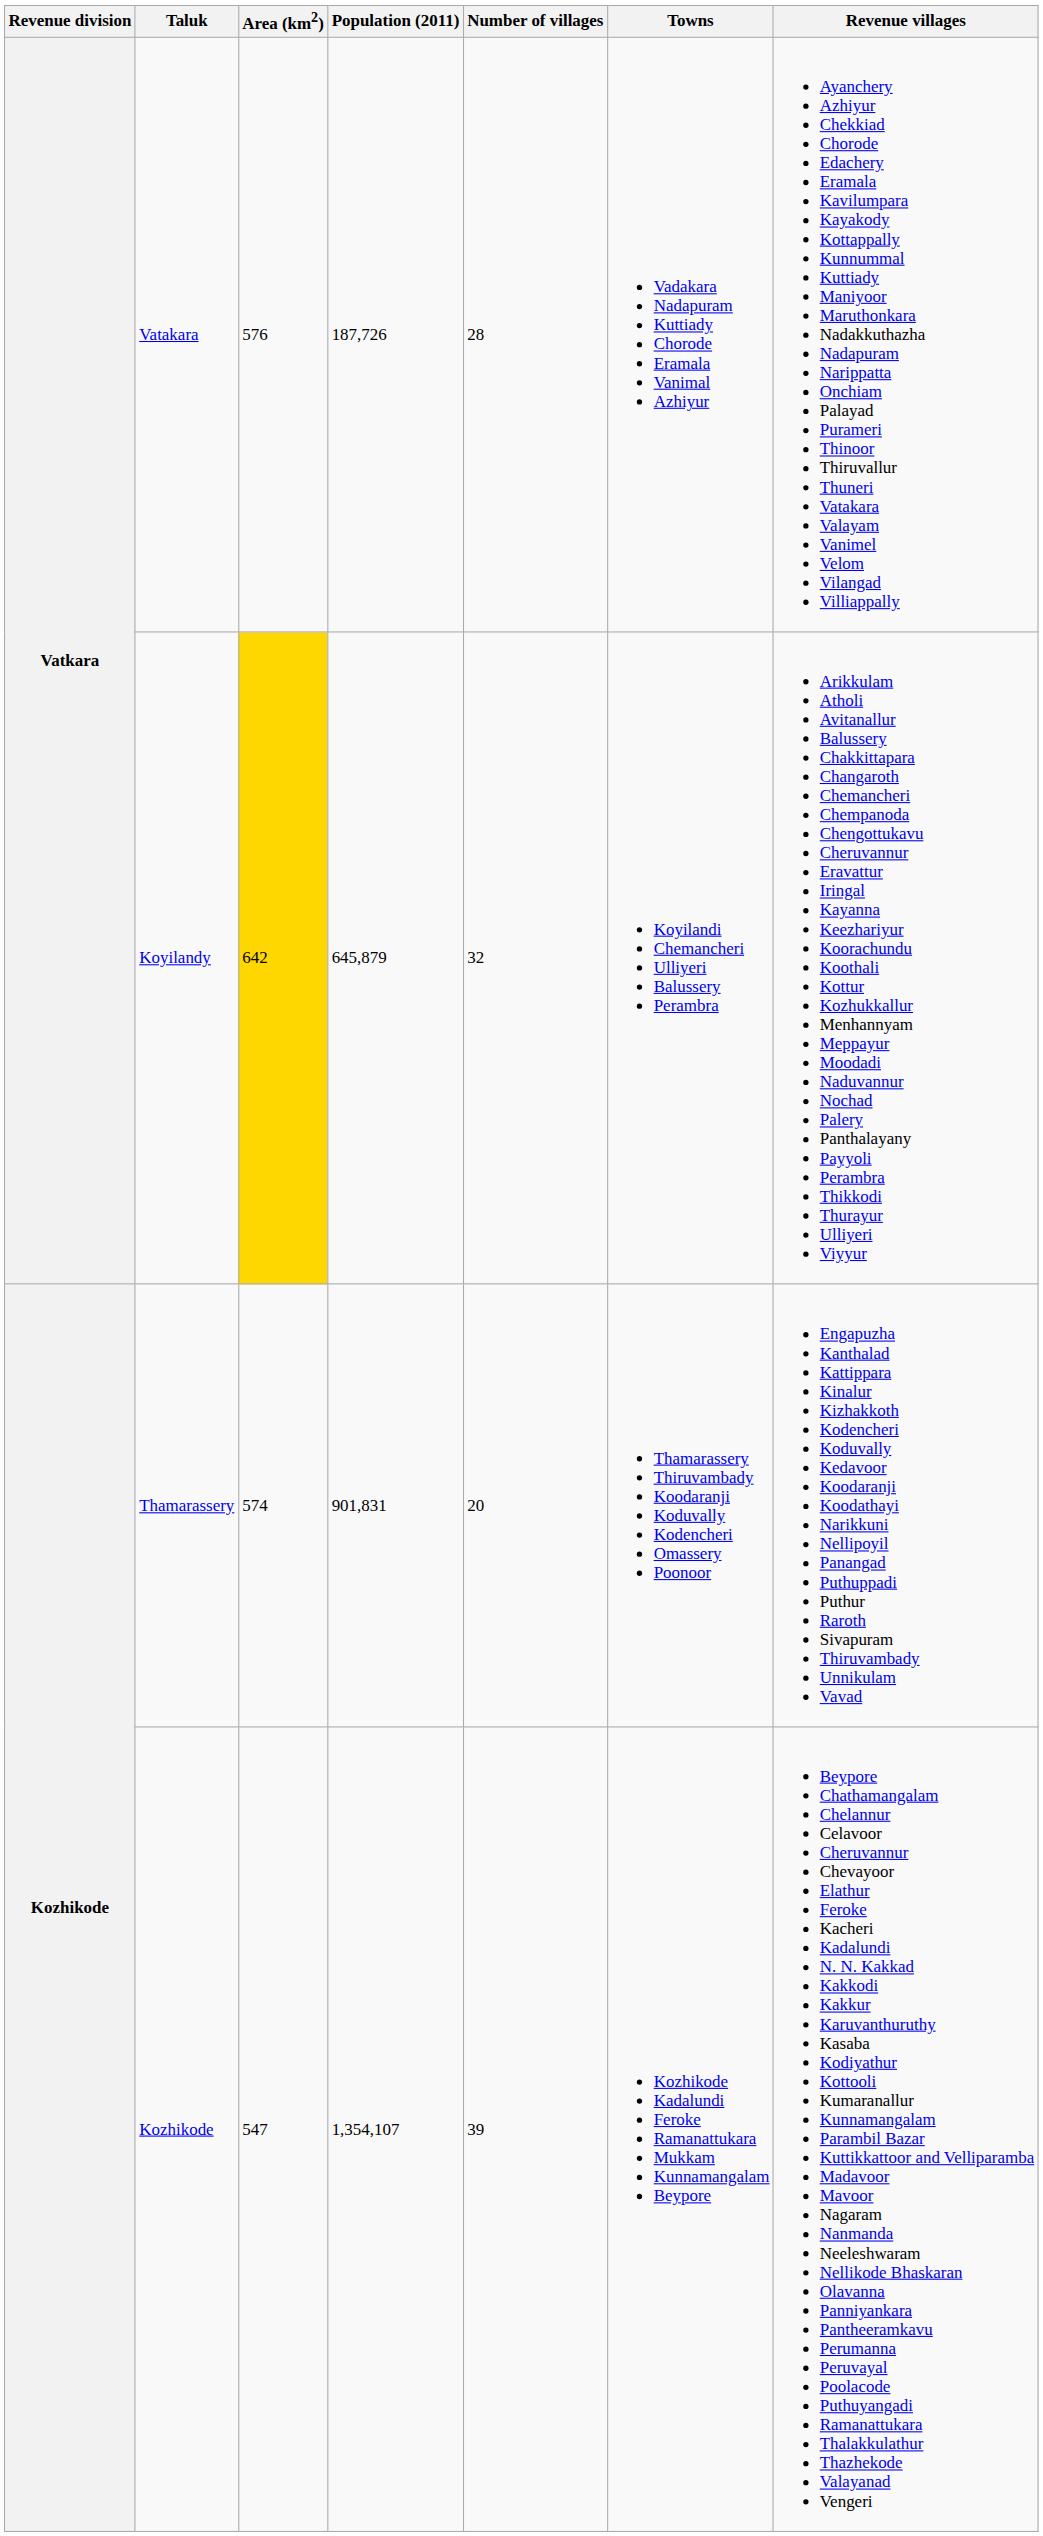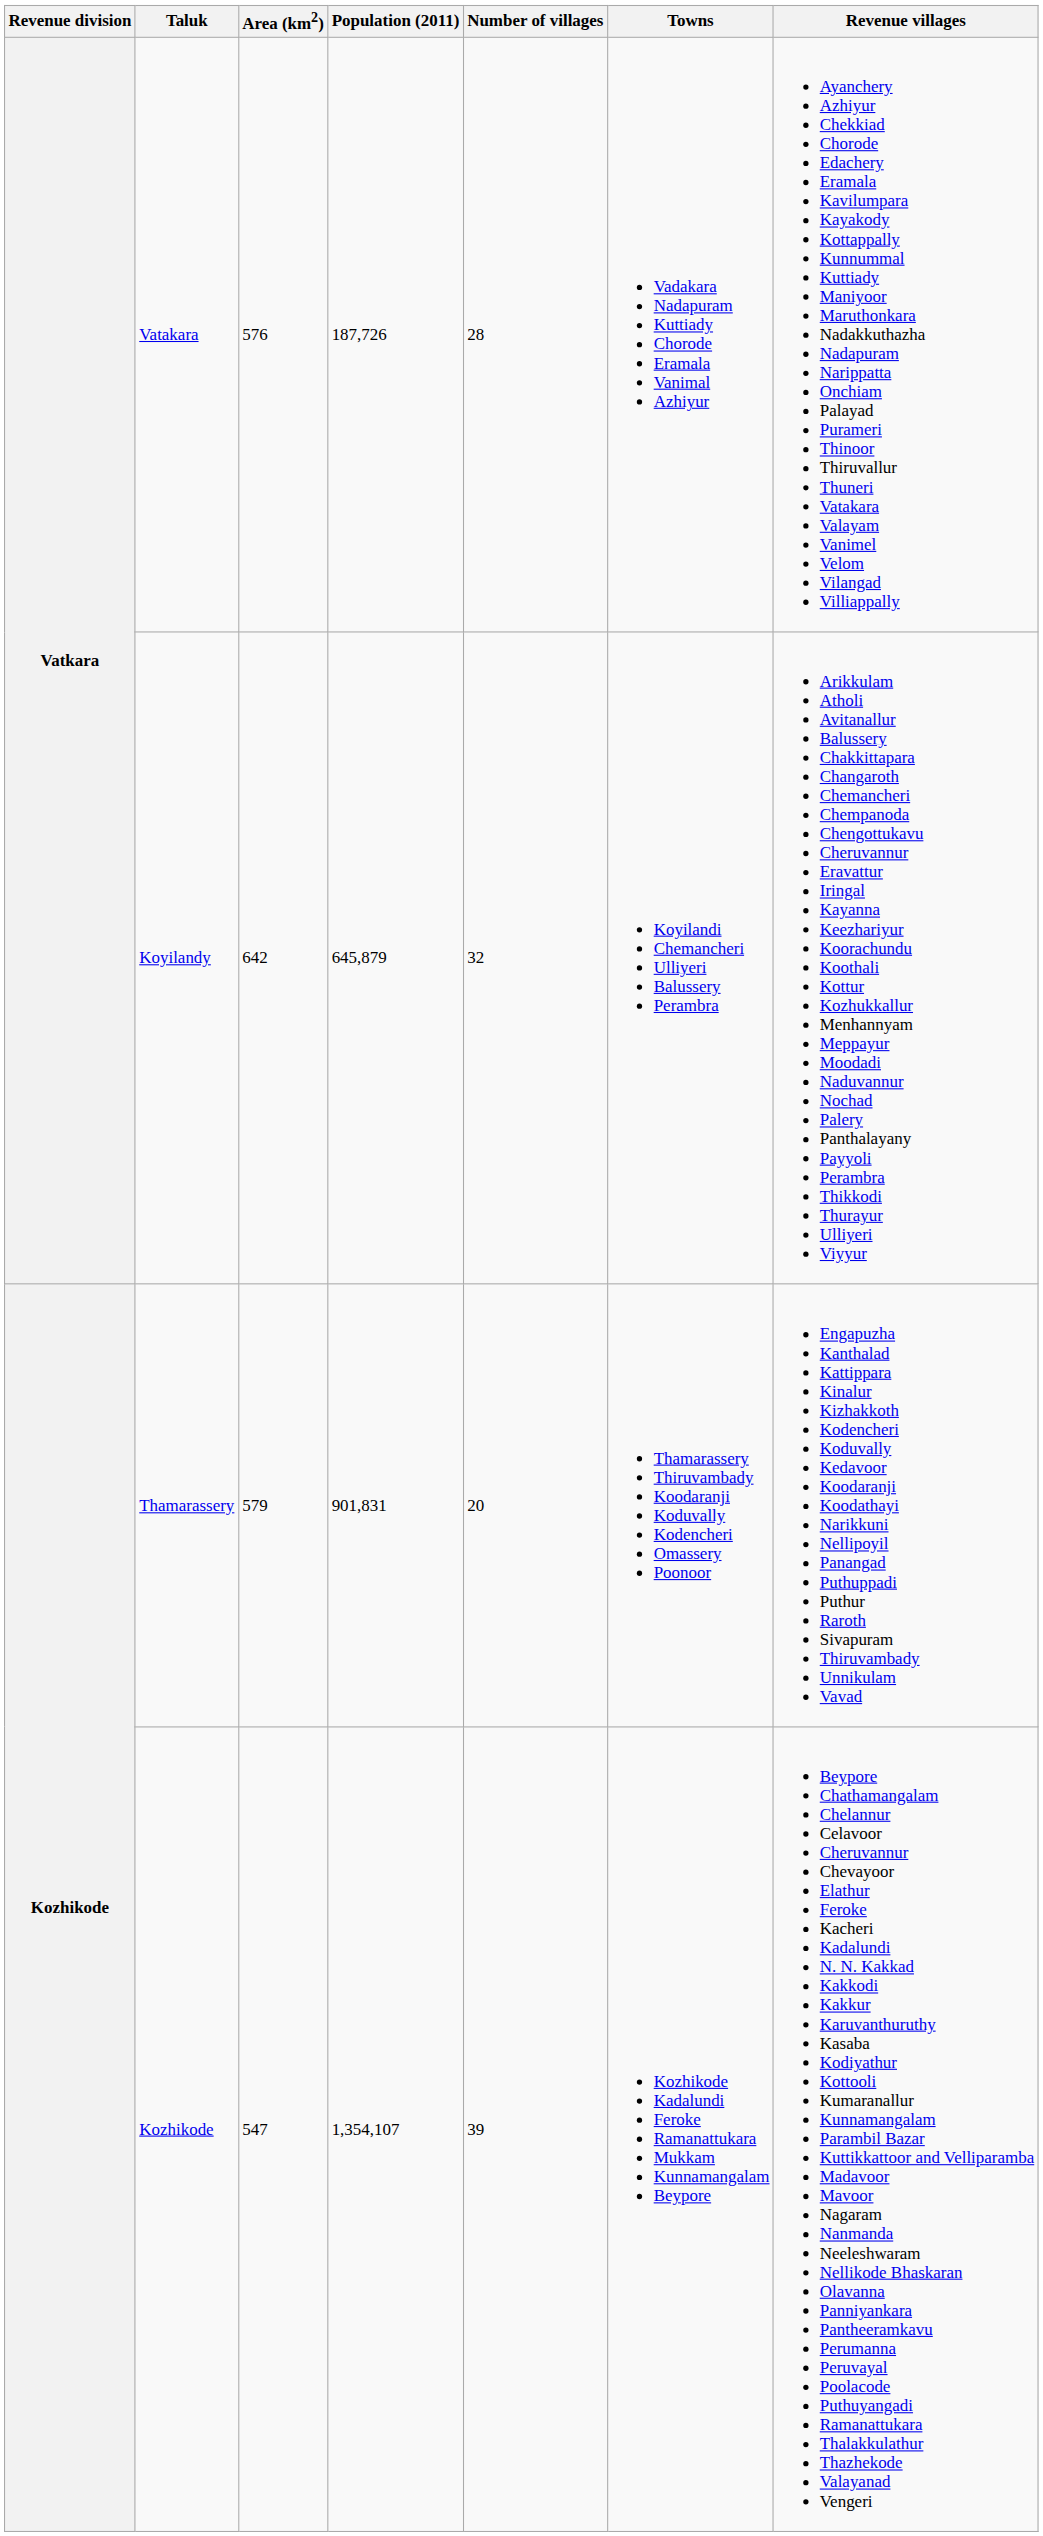 <table align="left" class="wikitable">
 <tr>
 <th>Revenue division</th>
 <th>Taluk</th>
 <th>Area (km<sup>2</sup>)</th>
 <th>Population (2011)</th>
 <th>Number of villages</th>
 <th>Towns</th>
 <th>Revenue villages</th>
 </tr>
 <tr>
 <th rowspan="2" scope="row">Vatkara</th>
 <td><a href='#'>Vatakara</a></td>
 <td>576</td>
 <td>187,726</td>
 <td>28</td>
 <td><br><ul><li><a href='#'>Vadakara</a></li><li><a href='#'>Nadapuram</a></li><li><a href='#'>Kuttiady</a></li><li><a href='#'>Chorode</a></li><li><a href='#'>Eramala</a></li><li><a href='#'>Vanimal</a></li><li><a href='#'>Azhiyur</a></li></ul></td>
 <td><br><ul><li><a href='#'>Ayanchery</a></li><li><a href='#'>Azhiyur</a></li><li><a href='#'>Chekkiad</a></li><li><a href='#'>Chorode</a></li><li><a href='#'>Edachery</a></li><li><a href='#'>Eramala</a></li><li><a href='#'>Kavilumpara</a></li><li><a href='#'>Kayakody</a></li><li><a href='#'>Kottappally</a></li><li><a href='#'>Kunnummal</a></li><li><a href='#'>Kuttiady</a></li><li><a href='#'>Maniyoor</a></li><li><a href='#'>Maruthonkara</a></li><li>Nadakkuthazha</li><li><a href='#'>Nadapuram</a></li><li><a href='#'>Narippatta</a></li><li><a href='#'>Onchiam</a></li><li>Palayad</li><li><a href='#'>Purameri</a></li><li><a href='#'>Thinoor</a></li><li>Thiruvallur</li><li><a href='#'>Thuneri</a></li><li><a href='#'>Vatakara</a></li><li><a href='#'>Valayam</a></li><li><a href='#'>Vanimel</a></li><li><a href='#'>Velom</a></li><li><a href='#'>Vilangad</a></li><li><a href='#'>Villiappally</a></li></ul></td>
 </tr>
 <tr>
 <td><a href='#'>Koyilandy</a></td>
-<td style="background: gold;">642</td>
+<td>642</td>
 <td>645,879</td>
 <td>32</td>
 <td><br><ul><li><a href='#'>Koyilandi</a></li><li><a href='#'>Chemancheri</a></li><li><a href='#'>Ulliyeri</a></li><li><a href='#'>Balussery</a></li><li><a href='#'>Perambra</a></li></ul></td>
 <td><br><ul><li><a href='#'>Arikkulam</a></li><li><a href='#'>Atholi</a></li><li><a href='#'>Avitanallur</a></li><li><a href='#'>Balussery</a></li><li><a href='#'>Chakkittapara</a></li><li><a href='#'>Changaroth</a></li><li><a href='#'>Chemancheri</a></li><li><a href='#'>Chempanoda</a></li><li><a href='#'>Chengottukavu</a></li><li><a href='#'>Cheruvannur</a></li><li><a href='#'>Eravattur</a></li><li><a href='#'>Iringal</a></li><li><a href='#'>Kayanna</a></li><li><a href='#'>Keezhariyur</a></li><li><a href='#'>Koorachundu</a></li><li><a href='#'>Koothali</a></li><li><a href='#'>Kottur</a></li><li><a href='#'>Kozhukkallur</a></li><li>Menhannyam</li><li><a href='#'>Meppayur</a></li><li><a href='#'>Moodadi</a></li><li><a href='#'>Naduvannur</a></li><li><a href='#'>Nochad</a></li><li><a href='#'>Palery</a></li><li>Panthalayany</li><li><a href='#'>Payyoli</a></li><li><a href='#'>Perambra</a></li><li><a href='#'>Thikkodi</a></li><li><a href='#'>Thurayur</a></li><li><a href='#'>Ulliyeri</a></li><li><a href='#'>Viyyur</a></li></ul></td>
 </tr>
 <tr>
 <th rowspan="2" scope="row">Kozhikode</th>
 <td><a href='#'>Thamarassery</a></td>
-<td>574</td>
+<td>579</td>
 <td>901,831</td>
 <td>20</td>
 <td><br><ul><li><a href='#'>Thamarassery</a></li><li><a href='#'>Thiruvambady</a></li><li><a href='#'>Koodaranji</a></li><li><a href='#'>Koduvally</a></li><li><a href='#'>Kodencheri</a></li><li><a href='#'>Omassery</a></li><li><a href='#'>Poonoor</a></li></ul></td>
 <td><br><ul><li><a href='#'>Engapuzha</a></li><li><a href='#'>Kanthalad</a></li><li><a href='#'>Kattippara</a></li><li><a href='#'>Kinalur</a></li><li><a href='#'>Kizhakkoth</a></li><li><a href='#'>Kodencheri</a></li><li><a href='#'>Koduvally</a></li><li><a href='#'>Kedavoor</a></li><li><a href='#'>Koodaranji</a></li><li><a href='#'>Koodathayi</a></li><li><a href='#'>Narikkuni</a></li><li><a href='#'>Nellipoyil</a></li><li><a href='#'>Panangad</a></li><li><a href='#'>Puthuppadi</a></li><li>Puthur</li><li><a href='#'>Raroth</a></li><li>Sivapuram</li><li><a href='#'>Thiruvambady</a></li><li><a href='#'>Unnikulam</a></li><li><a href='#'>Vavad</a></li></ul></td>
 </tr>
 <tr>
 <td><a href='#'>Kozhikode</a></td>
 <td>547</td>
 <td>1,354,107</td>
 <td>39</td>
 <td><br><ul><li><a href='#'>Kozhikode</a></li><li><a href='#'>Kadalundi</a></li><li><a href='#'>Feroke</a></li><li><a href='#'>Ramanattukara</a></li><li><a href='#'>Mukkam</a></li><li><a href='#'>Kunnamangalam</a></li><li><a href='#'>Beypore</a></li></ul></td>
 <td><br><ul><li><a href='#'>Beypore</a></li><li><a href='#'>Chathamangalam</a></li><li><a href='#'>Chelannur</a></li><li>Celavoor</li><li><a href='#'>Cheruvannur</a></li><li>Chevayoor</li><li><a href='#'>Elathur</a></li><li><a href='#'>Feroke</a></li><li>Kacheri</li><li><a href='#'>Kadalundi</a></li><li><a href='#'>N. N. Kakkad</a></li><li><a href='#'>Kakkodi</a></li><li><a href='#'>Kakkur</a></li><li><a href='#'>Karuvanthuruthy</a></li><li>Kasaba</li><li><a href='#'>Kodiyathur</a></li><li><a href='#'>Kottooli</a></li><li>Kumaranallur</li><li><a href='#'>Kunnamangalam</a></li><li><a href='#'>Parambil Bazar</a></li><li><a href='#'>Kuttikkattoor and Velliparamba</a></li><li><a href='#'>Madavoor</a></li><li><a href='#'>Mavoor</a></li><li>Nagaram</li><li><a href='#'>Nanmanda</a></li><li>Neeleshwaram</li><li><a href='#'>Nellikode Bhaskaran</a></li><li><a href='#'>Olavanna</a></li><li><a href='#'>Panniyankara</a></li><li><a href='#'>Pantheeramkavu</a></li><li><a href='#'>Perumanna</a></li><li><a href='#'>Peruvayal</a></li><li><a href='#'>Poolacode</a></li><li><a href='#'>Puthuyangadi</a></li><li><a href='#'>Ramanattukara</a></li><li><a href='#'>Thalakkulathur</a></li><li><a href='#'>Thazhekode</a></li><li><a href='#'>Valayanad</a></li><li>Vengeri</li></ul></td>
 </tr>
 </table>
